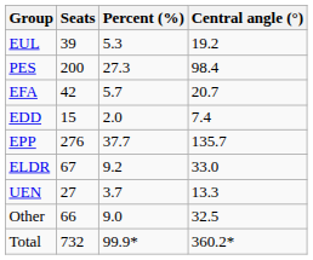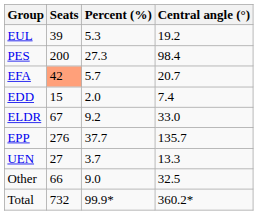 <table class="wikitable">
 <tr>
 <th>Group</th>
 <th>Seats</th>
 <th>Percent (%)</th>
 <th>Central angle (°)</th>
 </tr>
 <tr>
 <td><a href='#'>EUL</a></td>
 <td>39</td>
 <td>5.3</td>
 <td>19.2</td>
 </tr>
 <tr>
 <td><a href='#'>PES</a></td>
 <td>200</td>
 <td>27.3</td>
 <td>98.4</td>
 </tr>
 <tr>
 <td><a href='#'>EFA</a></td>
-<td>42</td>
+<td style="background: lightsalmon;">42</td>
 <td>5.7</td>
 <td>20.7</td>
 </tr>
 <tr>
 <td><a href='#'>EDD</a></td>
 <td>15</td>
 <td>2.0</td>
 <td>7.4</td>
 </tr>
 <tr>
+<td><a href='#'>ELDR</a></td>
+<td>67</td>
+<td>9.2</td>
+<td>33.0</td>
+</tr>
+<tr>
 <td><a href='#'>EPP</a></td>
 <td>276</td>
 <td>37.7</td>
 <td>135.7</td>
-</tr>
-<tr>
-<td><a href='#'>ELDR</a></td>
-<td>67</td>
-<td>9.2</td>
-<td>33.0</td>
 </tr>
 <tr>
 <td><a href='#'>UEN</a></td>
 <td>27</td>
 <td>3.7</td>
 <td>13.3</td>
 </tr>
 <tr>
 <td>Other</td>
 <td>66</td>
 <td>9.0</td>
 <td>32.5</td>
 </tr>
 <tr>
 <td>Total</td>
 <td>732</td>
 <td>99.9*</td>
 <td>360.2*</td>
 </tr>
 </table>
